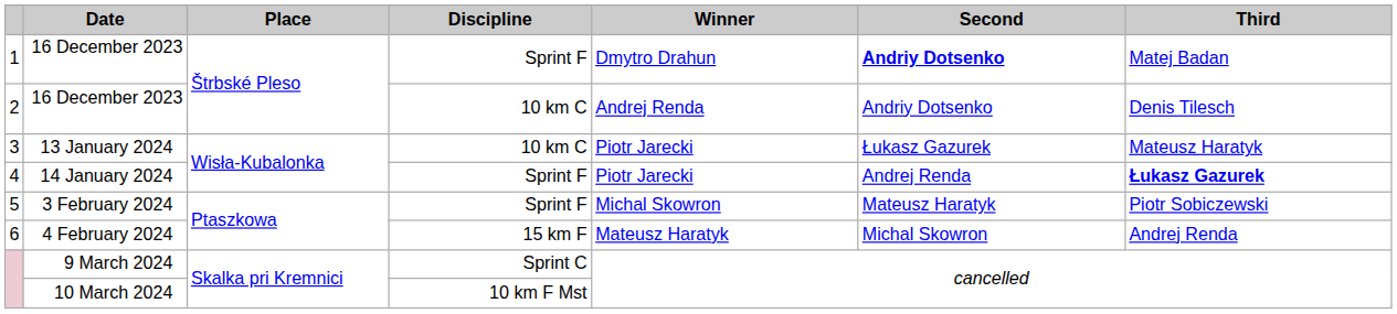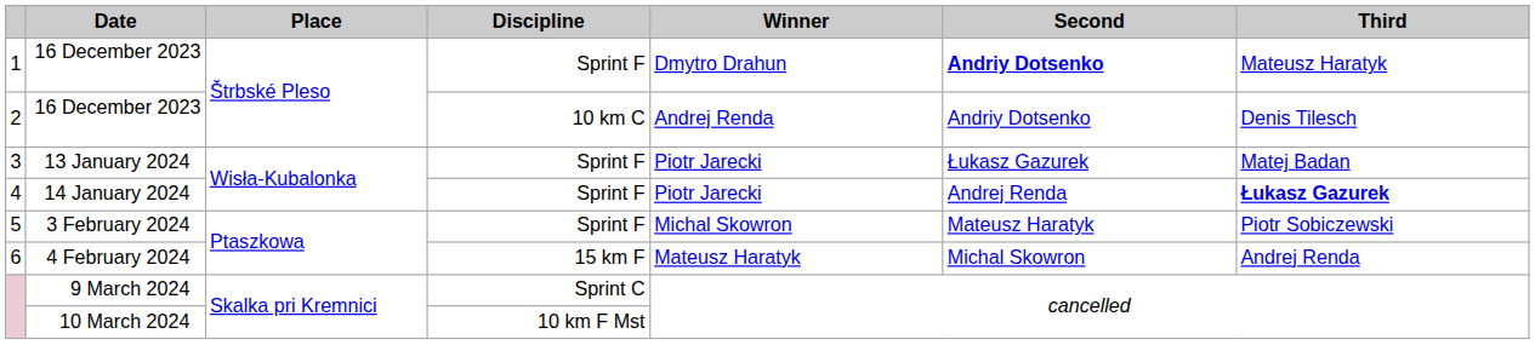 <table class="wikitable plainrowheaders" style="background:#fff; font-size:86%; line-height:16px; border:grey solid 1px; border-collapse:collapse;">
 <tr style="background:#ccc; text-align:center;">
 <th scope="col" style="background:#ccc; width=30 px;"></th>
 <th scope="col" style="background:#ccc; width:120px;">Date</th>
 <th scope="col" style="background:#ccc; width:150px;">Place</th>
 <th scope="col" style="background:#ccc; width:150px;">Discipline</th>
 <th scope="col" style="background:#ccc; width:200px;">Winner</th>
 <th scope="col" style="background:#ccc; width:200px;">Second</th>
 <th scope="col" style="background:#ccc; width:200px;">Third</th>
 </tr>
 <tr>
 <td align=center>1</td>
 <td align=right>16 December 2023  </td>
 <td rowspan=2> <a href='#'>Štrbské Pleso</a></td>
 <td align=right>Sprint F</td>
 <td> <a href='#'>Dmytro Drahun</a></td>
 <td><strong> <a href='#'>Andriy Dotsenko</a></strong></td>
-<td> <a href='#'>Matej Badan</a></td>
+<td> <a href='#'>Mateusz Haratyk</a></td>
 </tr>
 <tr>
 <td align=center>2</td>
 <td align=right>16 December 2023  </td>
 <td align=right>10 km C</td>
 <td> <a href='#'>Andrej Renda</a></td>
 <td> <a href='#'>Andriy Dotsenko</a></td>
 <td> <a href='#'>Denis Tilesch</a></td>
 </tr>
 <tr>
 <td align=center>3</td>
 <td align=right>13 January 2024  </td>
 <td rowspan=2> <a href='#'>Wisła-Kubalonka</a></td>
-<td align=right>10 km C</td>
+<td align=right>Sprint F</td>
 <td> <a href='#'>Piotr Jarecki</a></td>
 <td> <a href='#'>Łukasz Gazurek</a></td>
-<td> <a href='#'>Mateusz Haratyk</a></td>
+<td> <a href='#'>Matej Badan</a></td>
 </tr>
 <tr>
 <td align=center>4</td>
 <td align=right>14 January 2024  </td>
 <td align=right>Sprint F</td>
 <td> <a href='#'>Piotr Jarecki</a></td>
 <td> <a href='#'>Andrej Renda</a></td>
 <td><strong> <a href='#'>Łukasz Gazurek</a></strong></td>
 </tr>
 <tr>
 <td align=center>5</td>
 <td align=right>3 February 2024  </td>
 <td rowspan=2> <a href='#'>Ptaszkowa</a></td>
 <td align=right>Sprint F</td>
 <td> <a href='#'>Michal Skowron</a></td>
 <td> <a href='#'>Mateusz Haratyk</a></td>
 <td> <a href='#'>Piotr Sobiczewski</a></td>
 </tr>
 <tr>
 <td align=center>6</td>
 <td align=right>4 February 2024  </td>
 <td align=right>15 km F</td>
 <td> <a href='#'>Mateusz Haratyk</a></td>
 <td> <a href='#'>Michal Skowron</a></td>
 <td> <a href='#'>Andrej Renda</a></td>
 </tr>
 <tr>
 <td rowspan=2 bgcolor="EDCCD5"></td>
 <td align=right>9 March 2024  </td>
 <td rowspan=2> <a href='#'>Skalka pri Kremnici</a></td>
 <td align=right>Sprint C</td>
 <td align=center colspan=4 rowspan=2><em>cancelled</em></td>
 </tr>
 <tr>
 <td align=right>10 March 2024  </td>
 <td align=right>10 km F Mst</td>
 </tr>
 </table>
